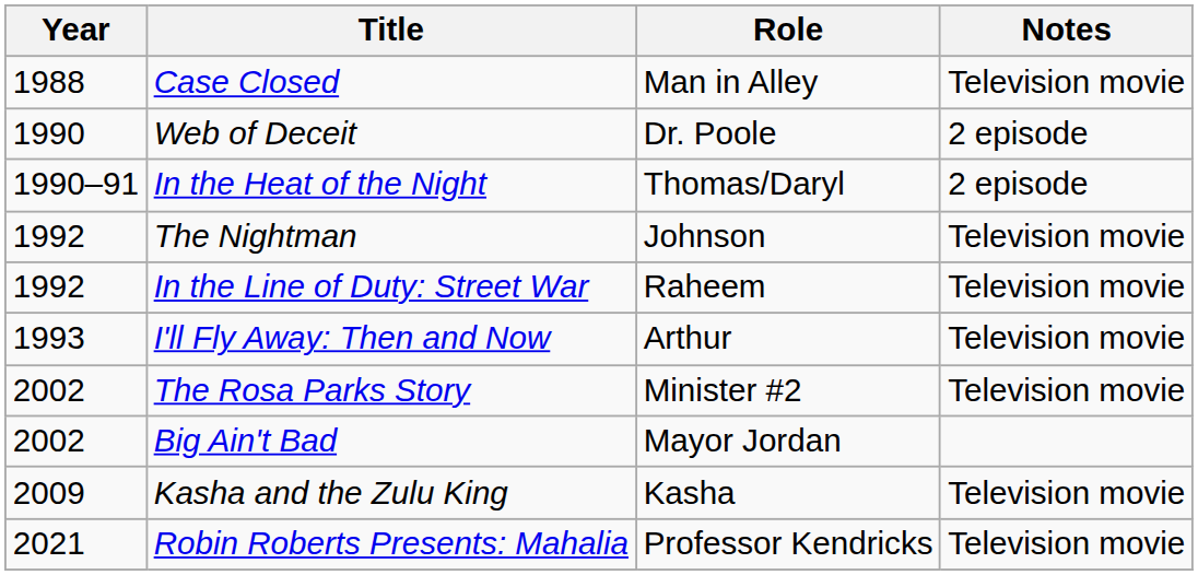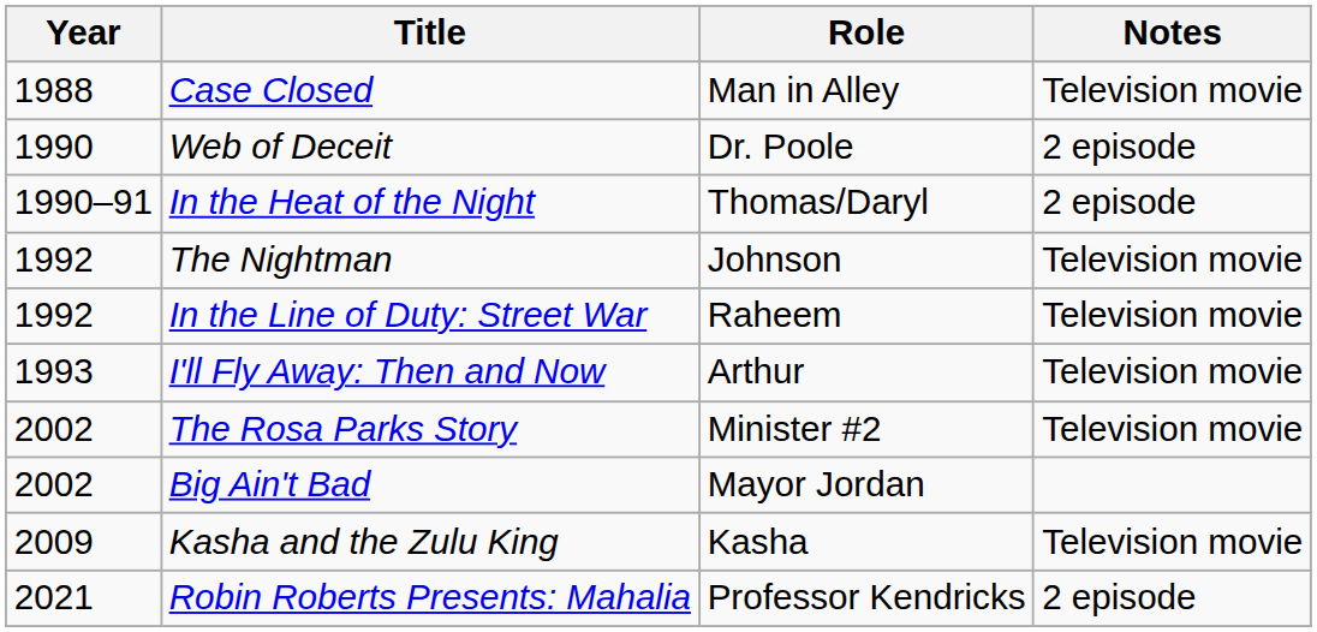 <table class="wikitable">
 <tr>
 <th>Year</th>
 <th>Title</th>
 <th>Role</th>
 <th class="unsortable">Notes</th>
 </tr>
 <tr>
 <td>1988</td>
 <td><em><a href='#'>Case Closed</a></em></td>
 <td>Man in Alley</td>
 <td>Television movie</td>
 </tr>
 <tr>
 <td>1990</td>
 <td><em>Web of Deceit</em></td>
 <td>Dr. Poole</td>
 <td>2 episode</td>
 </tr>
 <tr>
 <td>1990–91</td>
 <td><a href='#'><em>In the Heat of the Night</em></a></td>
 <td>Thomas/Daryl</td>
 <td>2 episode</td>
 </tr>
 <tr>
 <td>1992</td>
 <td><em>The Nightman</em></td>
 <td>Johnson</td>
 <td>Television movie</td>
 </tr>
 <tr>
 <td>1992</td>
 <td><em><a href='#'>In the Line of Duty: Street War</a></em></td>
 <td>Raheem</td>
 <td>Television movie</td>
 </tr>
 <tr>
 <td>1993</td>
 <td><em><a href='#'>I'll Fly Away: Then and Now</a></em></td>
 <td>Arthur</td>
 <td>Television movie</td>
 </tr>
 <tr>
 <td>2002</td>
 <td><em><a href='#'>The Rosa Parks Story</a></em></td>
 <td>Minister #2</td>
 <td>Television movie</td>
 </tr>
 <tr>
 <td>2002</td>
 <td><em><a href='#'>Big Ain't Bad</a></em></td>
 <td>Mayor Jordan</td>
 <td></td>
 </tr>
 <tr>
 <td>2009</td>
 <td><em>Kasha and the Zulu King</em></td>
 <td>Kasha</td>
 <td>Television movie</td>
 </tr>
 <tr>
 <td>2021</td>
 <td><em><a href='#'>Robin Roberts Presents: Mahalia</a></em></td>
 <td>Professor Kendricks</td>
-<td>Television movie</td>
+<td>2 episode</td>
 </tr>
 </table>
